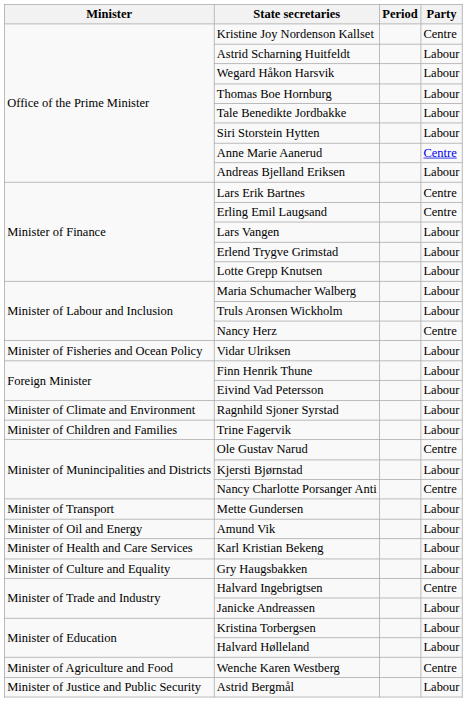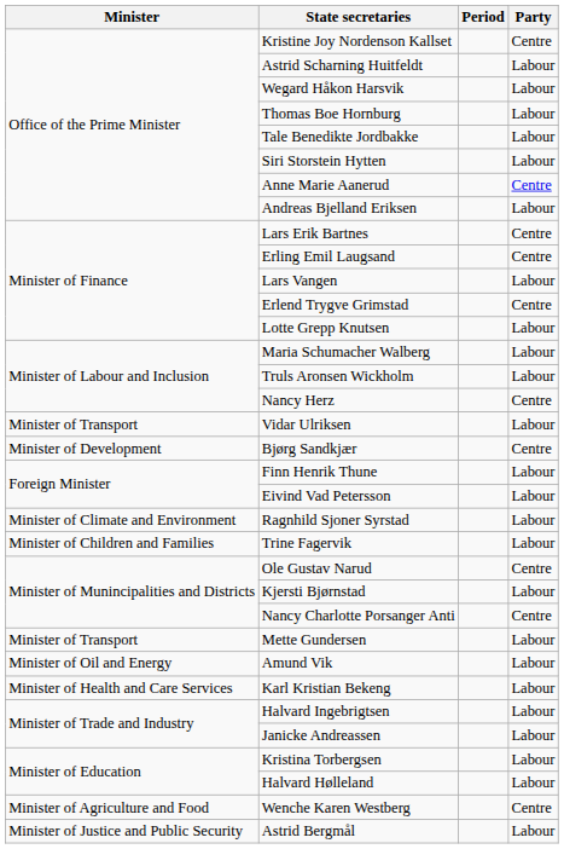 <table class="wikitable">
 <tr>
 <th>Minister</th>
 <th>State secretaries</th>
 <th>Period</th>
 <th>Party</th>
 </tr>
 <tr>
 <td rowspan=8>Office of the Prime Minister</td>
 <td>Kristine Joy Nordenson Kallset</td>
 <td></td>
 <td>Centre</td>
 </tr>
 <tr>
 <td>Astrid Scharning Huitfeldt</td>
 <td></td>
 <td>Labour</td>
 </tr>
 <tr>
 <td>Wegard Håkon Harsvik</td>
 <td></td>
 <td>Labour</td>
 </tr>
 <tr>
 <td>Thomas Boe Hornburg</td>
 <td></td>
 <td>Labour</td>
 </tr>
 <tr>
 <td>Tale Benedikte Jordbakke</td>
 <td></td>
 <td>Labour</td>
 </tr>
 <tr>
 <td>Siri Storstein Hytten</td>
 <td></td>
 <td>Labour</td>
 </tr>
 <tr>
 <td>Anne Marie Aanerud</td>
 <td></td>
 <td><a href='#'>Centre</a></td>
 </tr>
 <tr>
 <td>Andreas Bjelland Eriksen</td>
 <td></td>
 <td>Labour</td>
 </tr>
 <tr>
 <td rowspan="5">Minister of Finance</td>
 <td>Lars Erik Bartnes</td>
 <td></td>
 <td>Centre</td>
 </tr>
 <tr>
 <td>Erling Emil Laugsand</td>
 <td></td>
 <td>Centre</td>
 </tr>
 <tr>
 <td>Lars Vangen</td>
 <td></td>
 <td>Labour</td>
 </tr>
 <tr>
 <td>Erlend Trygve Grimstad</td>
 <td></td>
-<td>Labour</td>
+<td>Centre</td>
 </tr>
 <tr>
 <td>Lotte Grepp Knutsen</td>
 <td></td>
 <td>Labour</td>
 </tr>
 <tr>
 <td rowspan="3">Minister of Labour and Inclusion</td>
 <td>Maria Schumacher Walberg</td>
 <td></td>
 <td>Labour</td>
 </tr>
 <tr>
 <td>Truls Aronsen Wickholm</td>
 <td></td>
 <td>Labour</td>
 </tr>
 <tr>
 <td>Nancy Herz</td>
 <td></td>
 <td>Centre</td>
 </tr>
 <tr>
-<td>Minister of Fisheries and Ocean Policy</td>
+<td>Minister of Transport</td>
 <td>Vidar Ulriksen</td>
 <td></td>
 <td>Labour</td>
+</tr>
+<tr>
+<td>Minister of Development</td>
+<td>Bjørg Sandkjær</td>
+<td></td>
+<td>Centre</td>
 </tr>
 <tr>
 <td rowspan="2">Foreign Minister</td>
 <td>Finn Henrik Thune</td>
 <td></td>
 <td>Labour</td>
 </tr>
 <tr>
 <td>Eivind Vad Petersson</td>
 <td></td>
 <td>Labour</td>
 </tr>
 <tr>
 <td>Minister of Climate and Environment</td>
 <td>Ragnhild Sjoner Syrstad</td>
 <td></td>
 <td>Labour</td>
 </tr>
 <tr>
 <td>Minister of Children and Families</td>
 <td>Trine Fagervik</td>
 <td></td>
 <td>Labour</td>
 </tr>
 <tr>
 <td rowspan="3">Minister of Munincipalities and Districts</td>
 <td>Ole Gustav Narud</td>
 <td></td>
 <td>Centre</td>
 </tr>
 <tr>
 <td>Kjersti Bjørnstad</td>
 <td></td>
 <td>Labour</td>
 </tr>
 <tr>
 <td>Nancy Charlotte Porsanger Anti</td>
 <td></td>
 <td>Centre</td>
 </tr>
 <tr>
 <td>Minister of Transport</td>
 <td>Mette Gundersen</td>
 <td></td>
 <td>Labour</td>
 </tr>
 <tr>
 <td>Minister of Oil and Energy</td>
 <td>Amund Vik</td>
 <td></td>
 <td>Labour</td>
 </tr>
 <tr>
 <td>Minister of Health and Care Services</td>
 <td>Karl Kristian Bekeng</td>
 <td></td>
 <td>Labour</td>
 </tr>
 <tr>
-<td>Minister of Culture and Equality</td>
-<td>Gry Haugsbakken</td>
-<td></td>
-<td>Labour</td>
-</tr>
-<tr>
 <td rowspan="2">Minister of Trade and Industry</td>
 <td>Halvard Ingebrigtsen</td>
 <td></td>
-<td>Centre</td>
+<td>Labour</td>
 </tr>
 <tr>
 <td>Janicke Andreassen</td>
 <td></td>
 <td>Labour</td>
 </tr>
 <tr>
 <td rowspan="2">Minister of Education</td>
 <td>Kristina Torbergsen</td>
 <td></td>
 <td>Labour</td>
 </tr>
 <tr>
 <td>Halvard Hølleland</td>
 <td></td>
 <td>Labour</td>
 </tr>
 <tr>
 <td>Minister of Agriculture and Food</td>
 <td>Wenche Karen Westberg</td>
 <td></td>
 <td>Centre</td>
 </tr>
 <tr>
 <td>Minister of Justice and Public Security</td>
 <td>Astrid Bergmål</td>
 <td></td>
 <td>Labour</td>
 </tr>
 </table>
